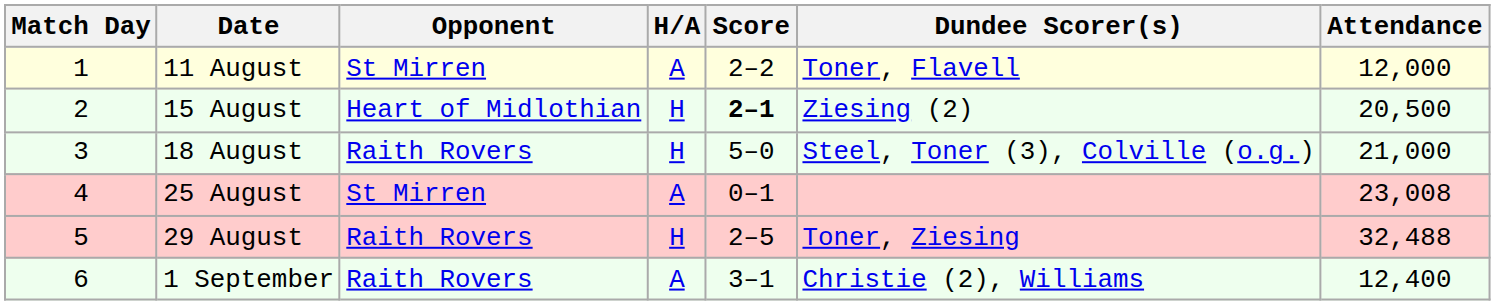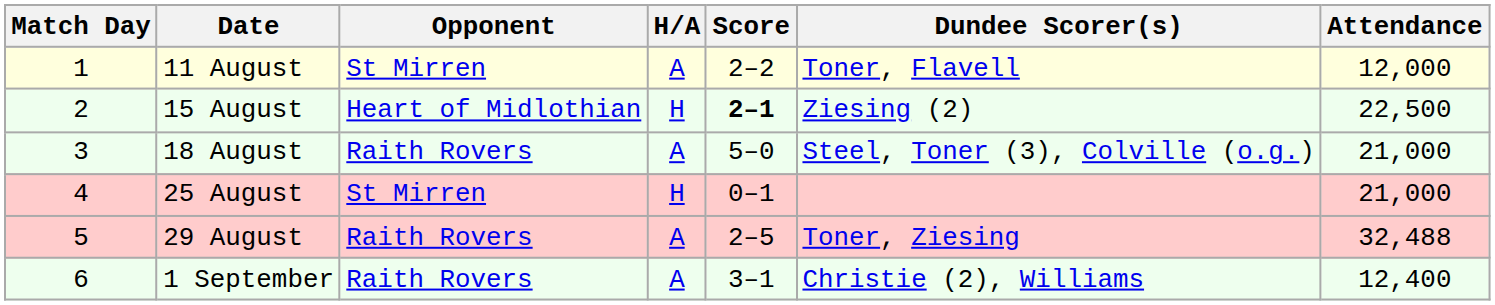 <table class="wikitable" style="text-align:center">
 <tr>
 <th>Match Day</th>
 <th>Date</th>
 <th>Opponent</th>
 <th>H/A</th>
 <th>Score</th>
 <th>Dundee Scorer(s)</th>
 <th>Attendance</th>
 </tr>
 <tr bgcolor="#FFFFDD">
 <td>1</td>
 <td align="left">11 August</td>
 <td align="left"><a href='#'>St Mirren</a></td>
 <td><a href='#'>A</a></td>
 <td>2–2</td>
 <td align="left"><a href='#'>Toner</a>, <a href='#'>Flavell</a></td>
 <td>12,000</td>
 </tr>
 <tr bgcolor="#EEFFEE">
 <td>2</td>
 <td align="left">15 August</td>
 <td align="left"><a href='#'>Heart of Midlothian</a></td>
 <td><a href='#'>H</a></td>
 <td><strong>2–1</strong></td>
 <td align="left"><a href='#'>Ziesing</a> (2)</td>
-<td>20,500</td>
+<td>22,500</td>
 </tr>
 <tr bgcolor="#EEFFEE">
 <td>3</td>
 <td align="left">18 August</td>
 <td align="left"><a href='#'>Raith Rovers</a></td>
-<td><a href='#'>H</a></td>
+<td><a href='#'>A</a></td>
 <td>5–0</td>
 <td align="left"><a href='#'>Steel</a>, <a href='#'>Toner</a> (3), <a href='#'>Colville</a> (<a href='#'>o.g.</a>)</td>
 <td>21,000</td>
 </tr>
 <tr bgcolor="#FFCCCC">
 <td>4</td>
 <td align="left">25 August</td>
 <td align="left"><a href='#'>St Mirren</a></td>
-<td><a href='#'>A</a></td>
+<td><a href='#'>H</a></td>
 <td>0–1</td>
 <td align="left"></td>
-<td>23,008</td>
+<td>21,000</td>
 </tr>
 <tr bgcolor="#FFCCCC">
 <td>5</td>
 <td align="left">29 August</td>
 <td align="left"><a href='#'>Raith Rovers</a></td>
-<td><a href='#'>H</a></td>
+<td><a href='#'>A</a></td>
 <td>2–5</td>
 <td align="left"><a href='#'>Toner</a>, <a href='#'>Ziesing</a></td>
 <td>32,488</td>
 </tr>
 <tr bgcolor="#EEFFEE">
 <td>6</td>
 <td align="left">1 September</td>
 <td align="left"><a href='#'>Raith Rovers</a></td>
 <td><a href='#'>A</a></td>
 <td>3–1</td>
 <td align="left"><a href='#'>Christie</a> (2), <a href='#'>Williams</a></td>
 <td>12,400</td>
 </tr>
 </table>
